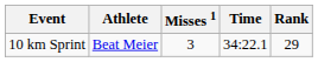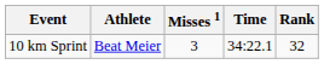 <table class="wikitable" style="font-size:90%">
 <tr>
 <th>Event</th>
 <th>Athlete</th>
 <th>Misses <sup>1</sup></th>
 <th>Time</th>
 <th>Rank</th>
 </tr>
 <tr>
 <td>10 km Sprint</td>
 <td><a href='#'>Beat Meier</a></td>
 <td align="center">3</td>
 <td align="center">34:22.1</td>
-<td align="center">29</td>
+<td align="center">32</td>
 </tr>
 </table>
